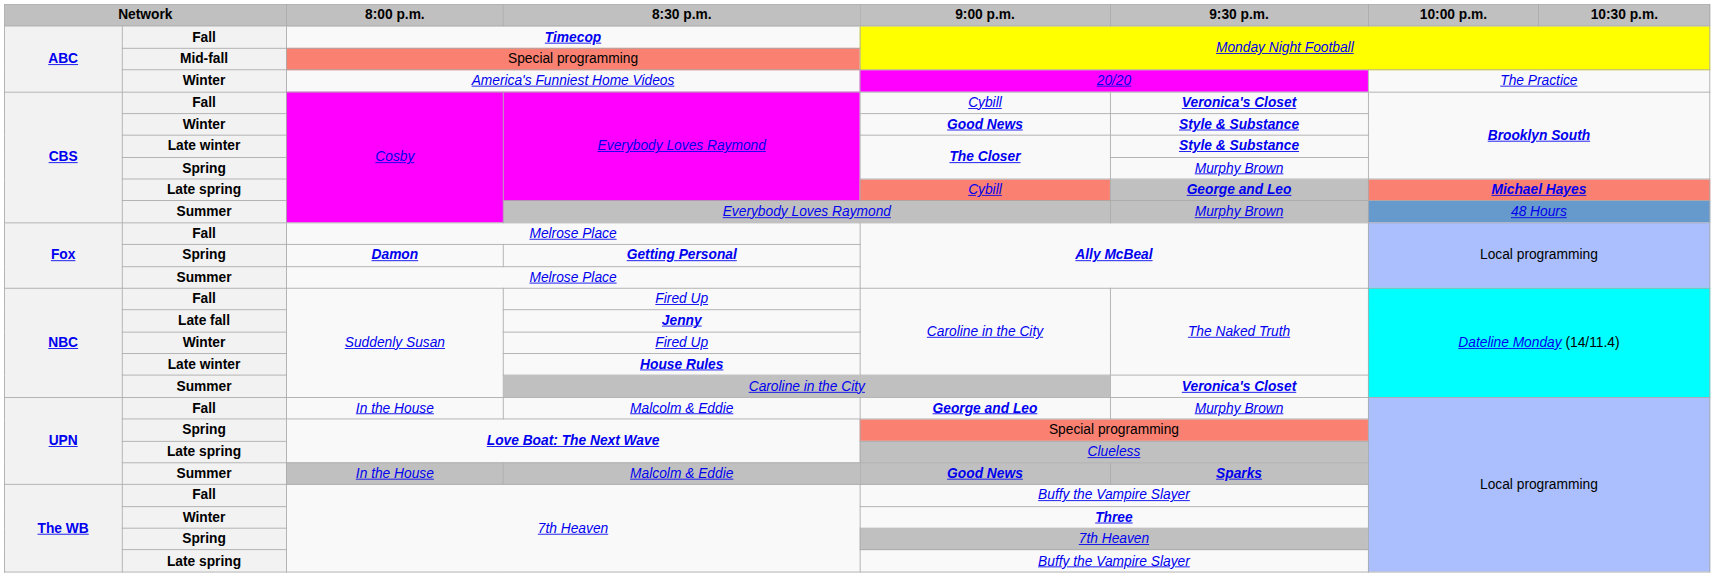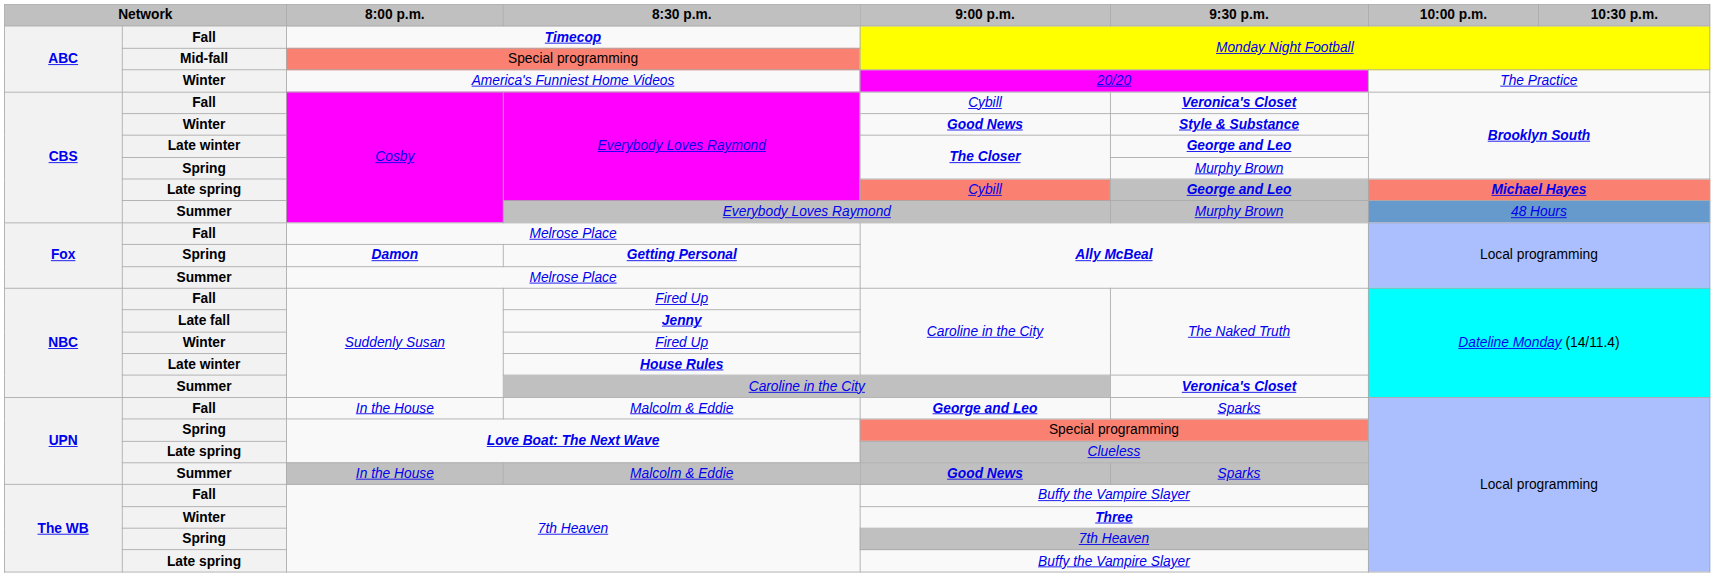 <table class="wikitable" style="width:100%;margin-right:0;text-align:center">
 <tr>
 <th colspan="2" style="background-color:#C0C0C0">Network</th>
 <th style="background-color:#C0C0C0;text-align:center">8:00 p.m.</th>
 <th style="background-color:#C0C0C0;text-align:center">8:30 p.m.</th>
 <th style="background-color:#C0C0C0;text-align:center">9:00 p.m.</th>
 <th style="background-color:#C0C0C0;text-align:center">9:30 p.m.</th>
 <th style="background-color:#C0C0C0;text-align:center">10:00 p.m.</th>
 <th style="background-color:#C0C0C0;text-align:center">10:30 p.m.</th>
 </tr>
 <tr>
 <th rowspan="3"><a href='#'>ABC</a></th>
 <th>Fall</th>
 <td colspan="2"><strong><em><a href='#'>Timecop</a></em></strong></td>
 <td rowspan="2" colspan="4" style="background:yellow;"><em><a href='#'>Monday Night Football</a></em> </td>
 </tr>
 <tr>
 <th>Mid-fall</th>
 <td colspan="2" style="background:#FA8072;">Special programming</td>
 </tr>
 <tr>
 <th>Winter</th>
 <td colspan="2"><em><a href='#'>America's Funniest Home Videos</a></em></td>
 <td colspan="2" style="background:magenta;"><em><a href='#'>20/20</a></em> </td>
 <td colspan="2"><em><a href='#'>The Practice</a></em></td>
 </tr>
 <tr>
 <th rowspan="6"><a href='#'>CBS</a></th>
 <th>Fall</th>
 <td rowspan="6" style="background:magenta;"><em><a href='#'>Cosby</a></em> </td>
 <td rowspan="5" style="background:magenta;"><em><a href='#'>Everybody Loves Raymond</a></em> </td>
 <td><em><a href='#'>Cybill</a></em></td>
 <td><strong><em><a href='#'>Veronica's Closet</a></em></strong></td>
 <td rowspan="4" colspan="2"><strong><em><a href='#'>Brooklyn South</a></em></strong></td>
 </tr>
 <tr>
 <th>Winter</th>
 <td><strong><em><a href='#'>Good News</a></em></strong></td>
 <td><strong><em><a href='#'>Style & Substance</a></em></strong></td>
 </tr>
 <tr>
 <th>Late winter</th>
 <td rowspan="2"><strong><em><a href='#'>The Closer</a></em></strong></td>
-<td><strong><em><a href='#'>Style & Substance</a></em></strong></td>
+<td><strong><em><a href='#'>George and Leo</a></em></strong></td>
 </tr>
 <tr>
 <th>Spring</th>
 <td><em><a href='#'>Murphy Brown</a></em></td>
 </tr>
 <tr>
 <th>Late spring</th>
 <td style="background:#FA8072"><em><a href='#'>Cybill</a></em></td>
 <td style="background:#C0C0C0;"><strong><em><a href='#'>George and Leo</a></em></strong> </td>
 <td colspan="2" style="background:#FA8072;"><strong><em><a href='#'>Michael Hayes</a></em></strong></td>
 </tr>
 <tr>
 <th>Summer</th>
 <td colspan="2" style="background:#C0C0C0;"><em><a href='#'>Everybody Loves Raymond</a></em> </td>
 <td style="background:#C0C0C0;"><em><a href='#'>Murphy Brown</a></em> </td>
 <td colspan="2" style="background:#6699CC;"><em><a href='#'>48 Hours</a></em></td>
 </tr>
 <tr>
 <th rowspan="3"><a href='#'>Fox</a></th>
 <th>Fall</th>
 <td colspan="2"><em><a href='#'>Melrose Place</a></em></td>
 <td rowspan="3" colspan="2"><strong><em><a href='#'>Ally McBeal</a></em></strong></td>
 <td rowspan="3" colspan="2" style="background:#abbfff;">Local programming</td>
 </tr>
 <tr>
 <th>Spring</th>
 <td><strong><em><a href='#'>Damon</a></em></strong></td>
 <td><strong><em><a href='#'>Getting Personal</a></em></strong></td>
 </tr>
 <tr>
 <th>Summer</th>
 <td colspan="2"><em><a href='#'>Melrose Place</a></em></td>
 </tr>
 <tr>
 <th rowspan="5"><a href='#'>NBC</a></th>
 <th>Fall</th>
 <td rowspan="5"><em><a href='#'>Suddenly Susan</a></em></td>
 <td><em><a href='#'>Fired Up</a></em></td>
 <td rowspan="4"><em><a href='#'>Caroline in the City</a></em></td>
 <td rowspan="4"><em><a href='#'>The Naked Truth</a></em></td>
 <td colspan="2" rowspan="5" style="background:cyan;"><em><a href='#'>Dateline Monday</a></em> (14/11.4)</td>
 </tr>
 <tr>
 <th>Late fall</th>
 <td><strong><em><a href='#'>Jenny</a></em></strong></td>
 </tr>
 <tr>
 <th>Winter</th>
 <td><em><a href='#'>Fired Up</a></em></td>
 </tr>
 <tr>
 <th>Late winter</th>
 <td><strong><em><a href='#'>House Rules</a></em></strong></td>
 </tr>
 <tr>
 <th>Summer</th>
 <td colspan="2" style="background:#C0C0C0;"><em><a href='#'>Caroline in the City</a></em> </td>
 <td><strong><em><a href='#'>Veronica's Closet</a></em></strong></td>
 </tr>
 <tr>
 <th rowspan="4"><a href='#'>UPN</a></th>
 <th>Fall</th>
 <td><em><a href='#'>In the House</a></em></td>
 <td><em><a href='#'>Malcolm & Eddie</a></em></td>
 <td><strong><em><a href='#'>George and Leo</a></em></strong></td>
-<td><em><a href='#'>Murphy Brown</a></em></td>
+<td><em><a href='#'>Sparks</a></em></td>
 <td rowspan="9" colspan="2" style="background:#abbfff;">Local programming</td>
 </tr>
 <tr>
 <th>Spring</th>
 <td colspan="2" rowspan="2"><strong><em><a href='#'>Love Boat: The Next Wave</a></em></strong></td>
 <td colspan="2" style="background:#FA8072;">Special programming</td>
 </tr>
 <tr>
 <th>Late spring</th>
 <td colspan="2" style="background:#C0C0C0;"><em><a href='#'>Clueless</a></em> </td>
 </tr>
 <tr>
 <th>Summer</th>
 <td style="background:#C0C0C0;"><em><a href='#'>In the House</a></em> </td>
 <td style="background:#C0C0C0;"><em><a href='#'>Malcolm & Eddie</a></em> </td>
 <td style="background:#C0C0C0;"><strong><em><a href='#'>Good News</a></em></strong> </td>
-<td style="background:#C0C0C0;"><strong><em><a href='#'>Sparks</a></em> </strong></td>
+<td style="background:#C0C0C0;"><em><a href='#'>Sparks</a></em> </td>
 </tr>
 <tr>
 <th rowspan="5"><a href='#'>The WB</a></th>
 <th>Fall</th>
 <td rowspan="5" colspan="2"><em><a href='#'>7th Heaven</a></em></td>
 <td colspan="2"><em><a href='#'>Buffy the Vampire Slayer</a></em></td>
 </tr>
 <tr>
 <th>Winter</th>
 <td colspan="2"><strong><em><a href='#'>Three</a></em></strong></td>
 </tr>
 <tr>
 <th>Spring</th>
 <td colspan="2" style="background:#C0C0C0;"><em><a href='#'>7th Heaven</a></em> </td>
 </tr>
 <tr>
 <th>Late spring</th>
 <td colspan="2"><em><a href='#'>Buffy the Vampire Slayer</a></em></td>
 </tr>
 </table>
